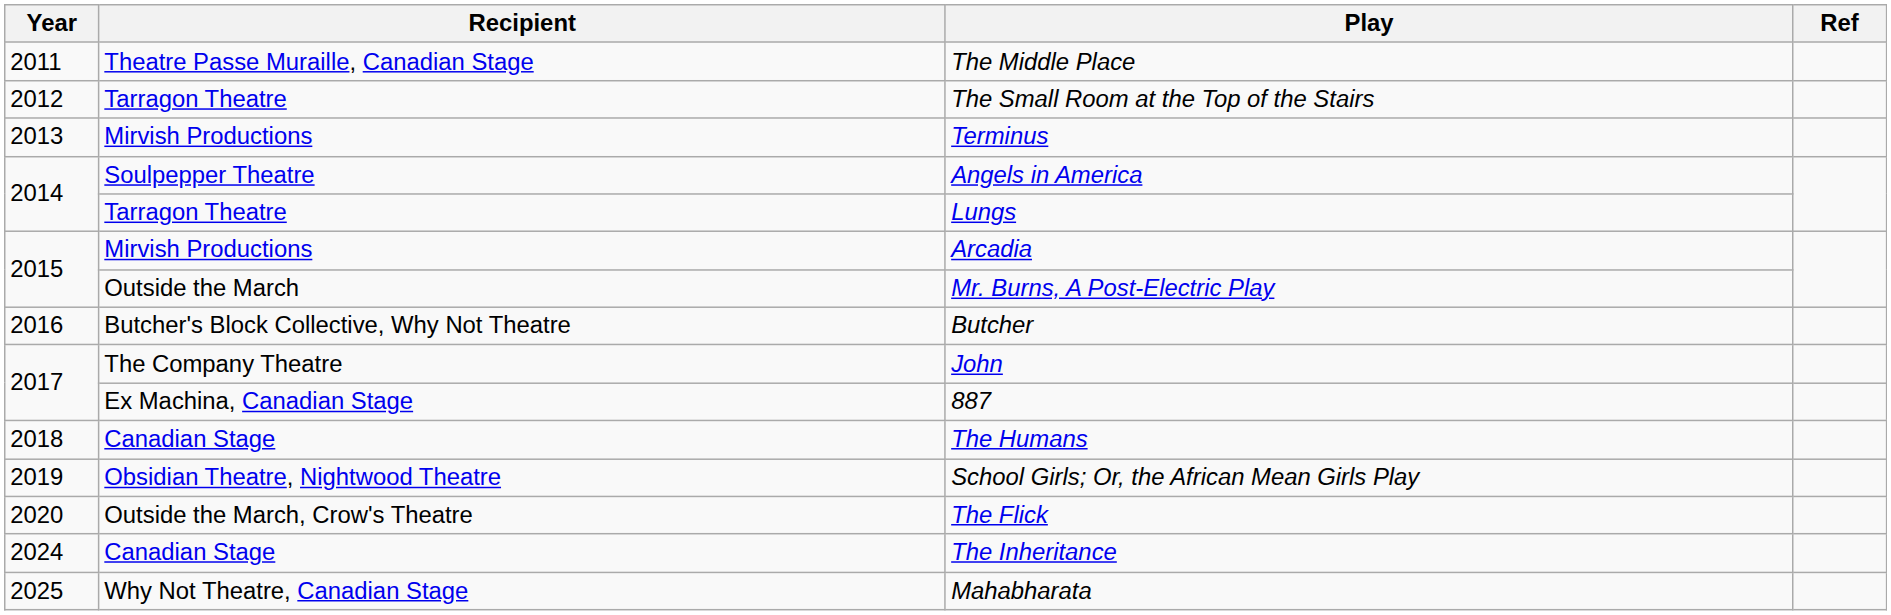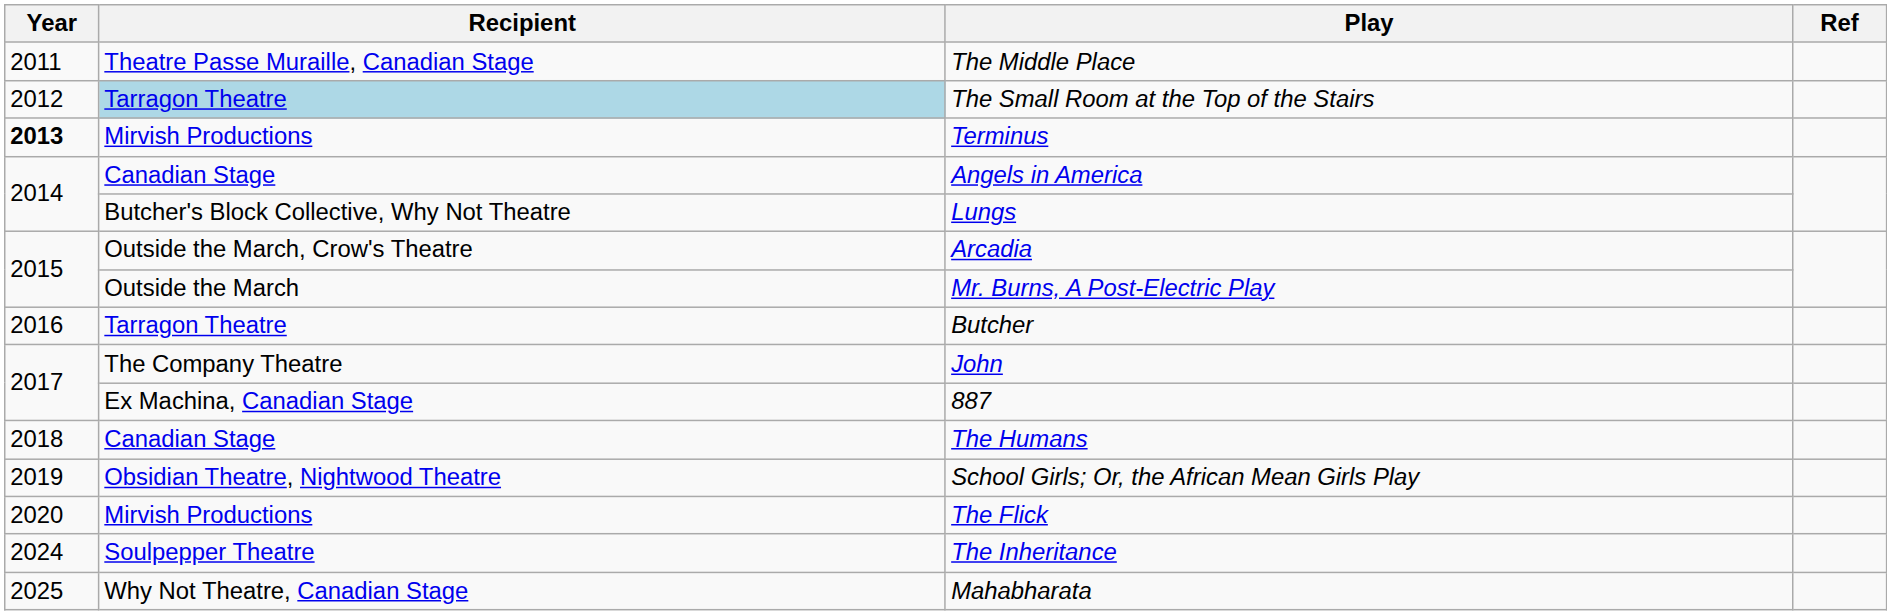 <table class = "wikitable sortable" width=100%>
 <tr>
 <th width=5%>Year</th>
 <th width=45%>Recipient</th>
 <th width=45%>Play</th>
 <th width=5%>Ref</th>
 </tr>
 <tr>
 <td>2011</td>
 <td><a href='#'>Theatre Passe Muraille</a>, <a href='#'>Canadian Stage</a></td>
 <td><em>The Middle Place</em></td>
 <td></td>
 </tr>
 <tr>
 <td>2012</td>
-<td><a href='#'>Tarragon Theatre</a></td>
+<td style="background: lightblue;"><a href='#'>Tarragon Theatre</a></td>
 <td><em>The Small Room at the Top of the Stairs</em></td>
 <td></td>
 </tr>
 <tr>
-<td>2013</td>
+<td><strong>2013</strong></td>
 <td><a href='#'>Mirvish Productions</a></td>
 <td><em><a href='#'>Terminus</a></em></td>
 <td></td>
 </tr>
 <tr>
 <td rowspan=2>2014</td>
-<td><a href='#'>Soulpepper Theatre</a></td>
+<td><a href='#'>Canadian Stage</a></td>
 <td><em><a href='#'>Angels in America</a></em></td>
 <td rowspan=2></td>
 </tr>
 <tr>
-<td><a href='#'>Tarragon Theatre</a></td>
+<td>Butcher's Block Collective, Why Not Theatre</td>
 <td><em><a href='#'>Lungs</a></em></td>
 </tr>
 <tr>
 <td rowspan=2>2015</td>
-<td><a href='#'>Mirvish Productions</a></td>
+<td>Outside the March, Crow's Theatre</td>
 <td><em><a href='#'>Arcadia</a></em></td>
 <td rowspan=2></td>
 </tr>
 <tr>
 <td>Outside the March</td>
 <td><em><a href='#'>Mr. Burns, A Post-Electric Play</a></em></td>
 </tr>
 <tr>
 <td>2016</td>
-<td>Butcher's Block Collective, Why Not Theatre</td>
+<td><a href='#'>Tarragon Theatre</a></td>
 <td><em>Butcher</em></td>
 <td></td>
 </tr>
 <tr>
 <td rowspan=2>2017</td>
 <td>The Company Theatre</td>
 <td><em><a href='#'>John</a></em></td>
 <td></td>
 </tr>
 <tr>
 <td>Ex Machina, <a href='#'>Canadian Stage</a></td>
 <td><em>887</em></td>
 </tr>
 <tr>
 <td>2018</td>
 <td><a href='#'>Canadian Stage</a></td>
 <td><em><a href='#'>The Humans</a></em></td>
 <td></td>
 </tr>
 <tr>
 <td>2019</td>
 <td><a href='#'>Obsidian Theatre</a>, <a href='#'>Nightwood Theatre</a></td>
 <td><em>School Girls; Or, the African Mean Girls Play</em></td>
 <td></td>
 </tr>
 <tr>
 <td>2020</td>
-<td>Outside the March, Crow's Theatre</td>
+<td><a href='#'>Mirvish Productions</a></td>
 <td><em><a href='#'>The Flick</a></em></td>
 <td></td>
 </tr>
 <tr>
 <td>2024</td>
-<td><a href='#'>Canadian Stage</a></td>
+<td><a href='#'>Soulpepper Theatre</a></td>
 <td><em><a href='#'>The Inheritance</a></em></td>
 <td></td>
 </tr>
 <tr>
 <td>2025</td>
 <td>Why Not Theatre, <a href='#'>Canadian Stage</a></td>
 <td><em>Mahabharata</em></td>
 <td></td>
 </tr>
 </table>
